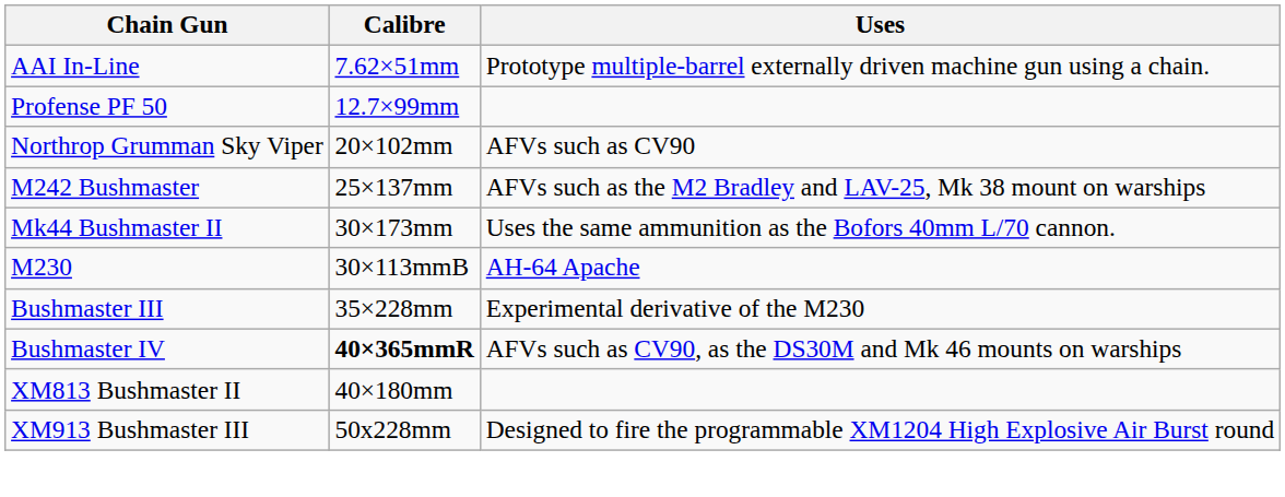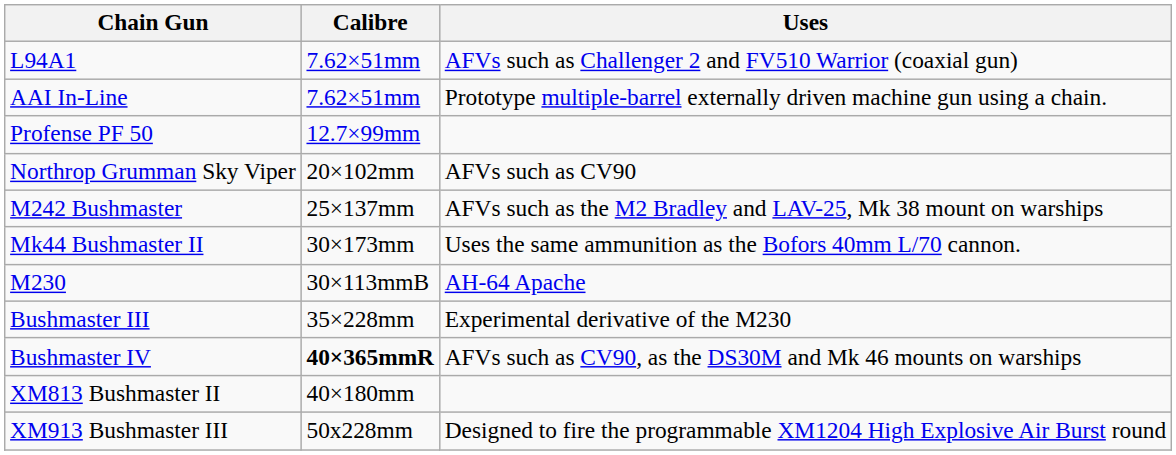 <table class="wikitable">
 <tr>
 <th>Chain Gun</th>
 <th>Calibre</th>
 <th>Uses</th>
+</tr>
+<tr>
+<td><a href='#'>L94A1</a></td>
+<td><a href='#'>7.62×51mm</a></td>
+<td><a href='#'>AFVs</a> such as <a href='#'>Challenger 2</a> and <a href='#'>FV510 Warrior</a> (coaxial gun)</td>
 </tr>
 <tr>
 <td><a href='#'>AAI In-Line</a></td>
 <td><a href='#'>7.62×51mm</a></td>
 <td>Prototype <a href='#'>multiple-barrel</a> externally driven machine gun using a chain.</td>
 </tr>
 <tr>
 <td><a href='#'>Profense PF 50</a></td>
 <td><a href='#'>12.7×99mm</a></td>
 <td></td>
 </tr>
 <tr>
 <td><a href='#'>Northrop Grumman</a> Sky Viper</td>
 <td>20×102mm</td>
 <td>AFVs such as CV90</td>
 </tr>
 <tr>
 <td><a href='#'>M242 Bushmaster</a></td>
 <td>25×137mm</td>
 <td>AFVs such as the <a href='#'>M2 Bradley</a> and <a href='#'>LAV-25</a>, Mk 38 mount on warships</td>
 </tr>
 <tr>
 <td><a href='#'>Mk44 Bushmaster II</a></td>
 <td>30×173mm</td>
 <td>Uses the same ammunition as the <a href='#'>Bofors 40mm L/70</a> cannon.</td>
 </tr>
 <tr>
 <td><a href='#'>M230</a></td>
 <td>30×113mmB</td>
 <td><a href='#'>AH-64 Apache</a></td>
 </tr>
 <tr>
 <td><a href='#'>Bushmaster III</a></td>
 <td>35×228mm</td>
 <td>Experimental derivative of the M230</td>
 </tr>
 <tr>
 <td><a href='#'>Bushmaster IV</a></td>
 <td><strong>40×365mmR</strong></td>
 <td>AFVs such as <a href='#'>CV90</a>, as the <a href='#'>DS30M</a> and Mk 46 mounts on warships</td>
 </tr>
 <tr>
 <td><a href='#'>XM813</a> Bushmaster II</td>
 <td>40×180mm</td>
 <td></td>
 </tr>
 <tr>
 <td><a href='#'>XM913</a> Bushmaster III</td>
 <td>50x228mm</td>
 <td>Designed to fire the programmable <a href='#'>XM1204 High Explosive Air Burst</a> round</td>
 </tr>
 </table>
